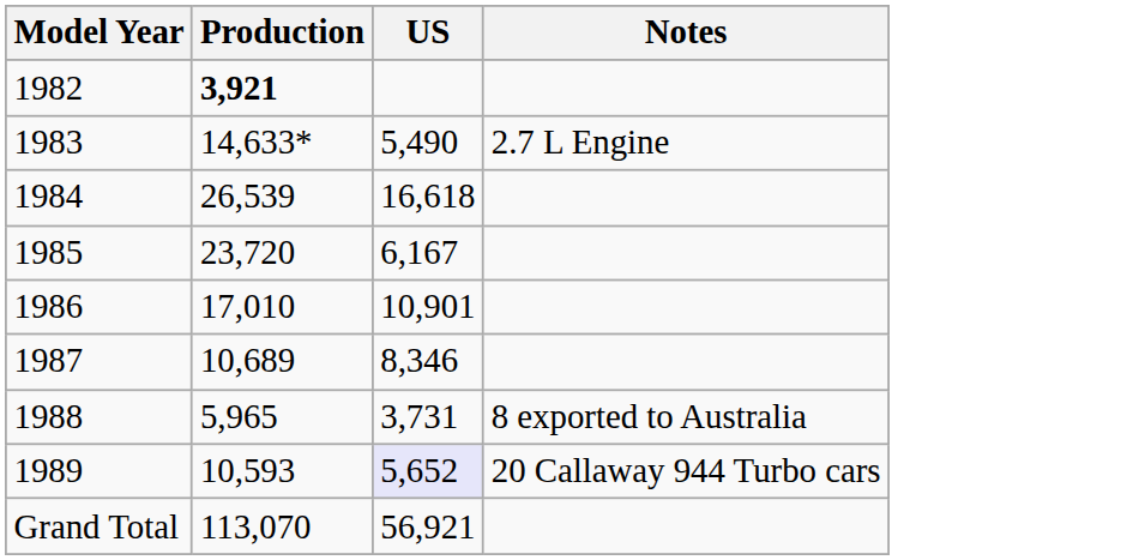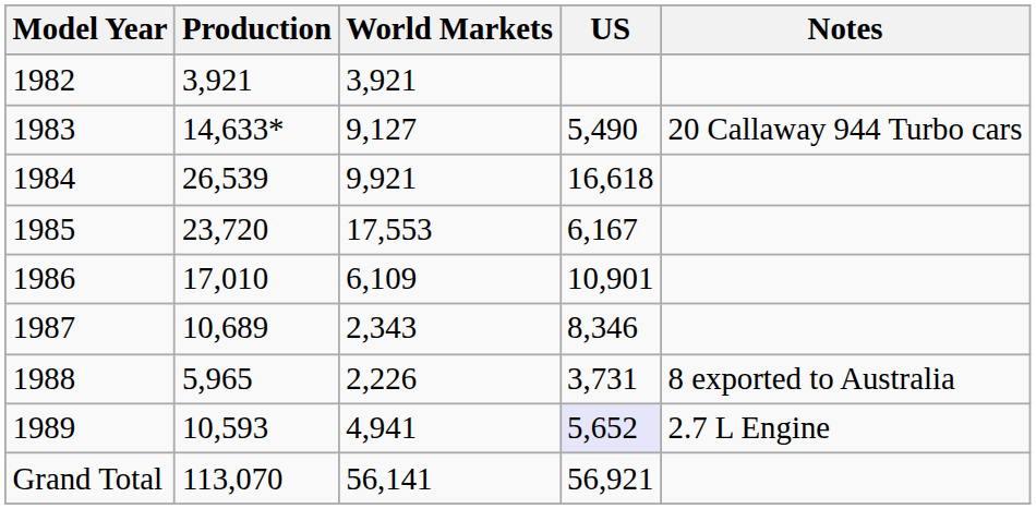 <table class="wikitable">
 <tr>
 <th>Model Year</th>
 <th>Production</th>
+<th>World Markets</th>
 <th>US</th>
 <th>Notes</th>
 </tr>
 <tr>
 <td>1982</td>
-<td><strong>3,921</strong></td>
+<td>3,921</td>
+<td>3,921</td>
 <td> </td>
 <td> </td>
 </tr>
 <tr>
 <td>1983</td>
 <td>14,633*</td>
+<td>9,127</td>
 <td>5,490</td>
-<td>2.7 L Engine</td>
+<td>20 Callaway 944 Turbo cars</td>
 </tr>
 <tr>
 <td>1984</td>
 <td>26,539</td>
+<td>9,921</td>
 <td>16,618</td>
 <td> </td>
 </tr>
 <tr>
 <td>1985</td>
 <td>23,720</td>
+<td>17,553</td>
 <td>6,167</td>
 <td> </td>
 </tr>
 <tr>
 <td>1986</td>
 <td>17,010</td>
+<td>6,109</td>
 <td>10,901</td>
 <td> </td>
 </tr>
 <tr>
 <td>1987</td>
 <td>10,689</td>
+<td>2,343</td>
 <td>8,346</td>
 <td> </td>
 </tr>
 <tr>
 <td>1988</td>
 <td>5,965</td>
+<td>2,226</td>
 <td>3,731</td>
 <td>8 exported to Australia</td>
 </tr>
 <tr>
 <td>1989</td>
 <td>10,593</td>
+<td>4,941</td>
 <td style="background: lavender;">5,652</td>
-<td>20 Callaway 944 Turbo cars</td>
+<td>2.7 L Engine</td>
 </tr>
 <tr>
 <td>Grand Total</td>
 <td>113,070</td>
+<td>56,141</td>
 <td>56,921</td>
 <td> </td>
 </tr>
 </table>
